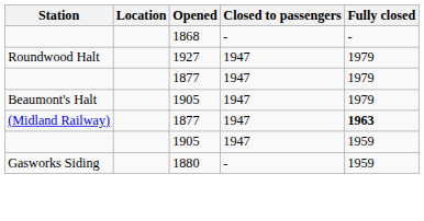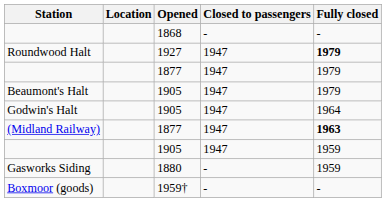 <table class="wikitable">
 <tr>
 <th>Station</th>
 <th>Location</th>
 <th>Opened</th>
 <th>Closed to passengers</th>
 <th>Fully closed</th>
 </tr>
 <tr>
 <td></td>
 <td></td>
 <td>1868</td>
 <td>-</td>
 <td>-</td>
 </tr>
 <tr>
 <td>Roundwood Halt</td>
 <td></td>
 <td>1927</td>
 <td>1947</td>
-<td>1979</td>
+<td><strong>1979</strong></td>
 </tr>
 <tr>
 <td></td>
 <td></td>
 <td>1877</td>
 <td>1947</td>
 <td>1979</td>
 </tr>
 <tr>
 <td>Beaumont's Halt</td>
 <td></td>
 <td>1905</td>
 <td>1947</td>
 <td>1979</td>
+</tr>
+<tr>
+<td>Godwin's Halt</td>
+<td></td>
+<td>1905</td>
+<td>1947</td>
+<td>1964</td>
 </tr>
 <tr>
 <td><a href='#'> (Midland Railway)</a></td>
 <td></td>
 <td>1877</td>
 <td>1947</td>
 <td><strong>1963</strong></td>
 </tr>
 <tr>
 <td></td>
 <td></td>
 <td>1905</td>
 <td>1947</td>
 <td>1959</td>
 </tr>
 <tr>
 <td>Gasworks Siding</td>
 <td></td>
 <td>1880</td>
 <td>-</td>
 <td>1959</td>
 </tr>
+<tr>
+<td><a href='#'>Boxmoor</a> (goods)</td>
+<td></td>
+<td>1959†</td>
+<td>-</td>
+<td>-</td>
+</tr>
 </table>
